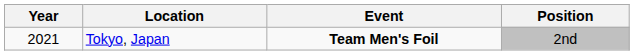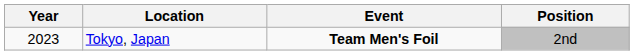 <table class="wikitable" width="50%" style="font-size:90%; text-align:center;">
 <tr>
 <th>Year</th>
 <th>Location</th>
 <th>Event</th>
 <th>Position</th>
 </tr>
 <tr>
-<td>2021</td>
+<td>2023</td>
 <td rowspan="1" align="left"> <a href='#'>Tokyo</a>, <a href='#'>Japan</a></td>
 <td><strong>Team Men's Foil</strong></td>
 <td bgcolor="silver">2nd</td>
 </tr>
 </table>
